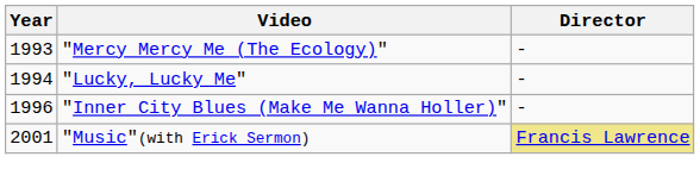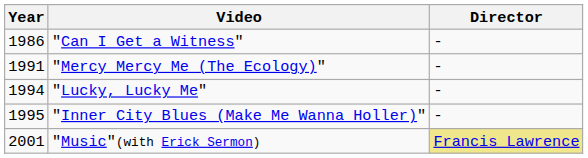 <table class="wikitable">
 <tr>
 <th>Year</th>
 <th>Video</th>
 <th>Director</th>
 </tr>
 <tr>
-<td>1993</td>
+<td>1986</td>
+<td>"<a href='#'>Can I Get a Witness</a>"</td>
+<td>-</td>
+</tr>
+<tr>
+<td>1991</td>
 <td>"<a href='#'>Mercy Mercy Me (The Ecology)</a>"</td>
 <td>-</td>
 </tr>
 <tr>
 <td>1994</td>
 <td>"<a href='#'>Lucky, Lucky Me</a>"</td>
 <td>-</td>
 </tr>
 <tr>
-<td>1996</td>
+<td>1995</td>
 <td>"<a href='#'>Inner City Blues (Make Me Wanna Holler)</a>"</td>
 <td>-</td>
 </tr>
 <tr>
 <td>2001</td>
 <td>"<a href='#'>Music</a>"<small>(with <a href='#'>Erick Sermon</a>)</small></td>
 <td style="background: khaki;"><a href='#'>Francis Lawrence</a></td>
 </tr>
 </table>
